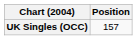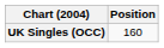 <table class="wikitable plainrowheaders" style="text-align:center">
 <tr>
 <th>Chart (2004)</th>
 <th>Position</th>
 </tr>
 <tr>
 <th scope="row">UK Singles (OCC)</th>
-<td>157</td>
+<td>160</td>
 </tr>
 </table>
